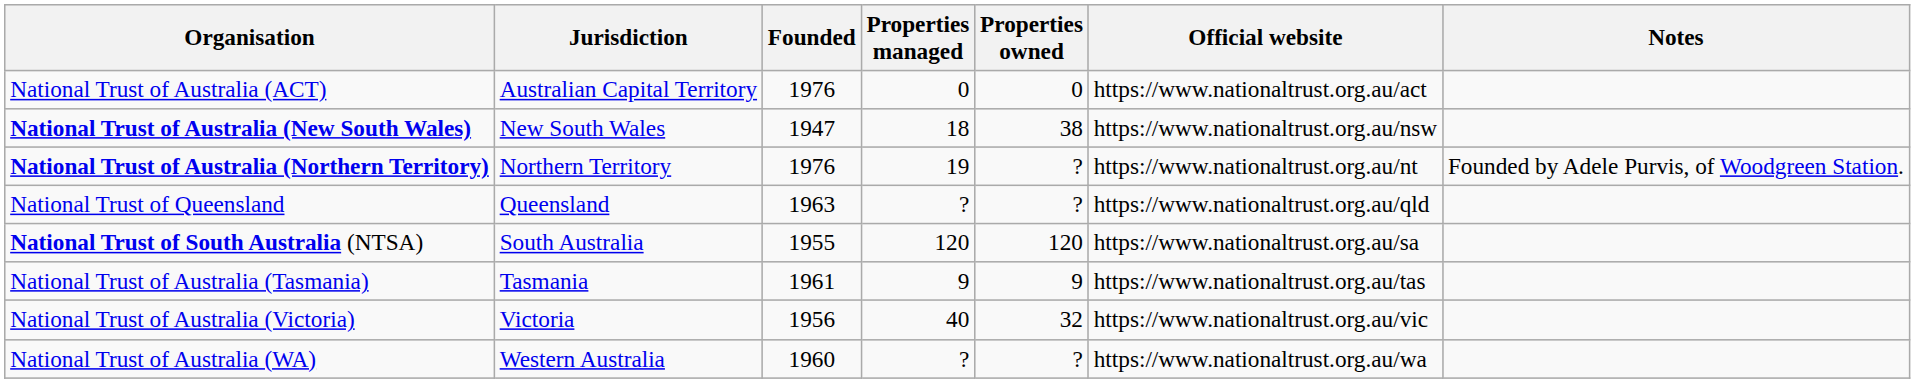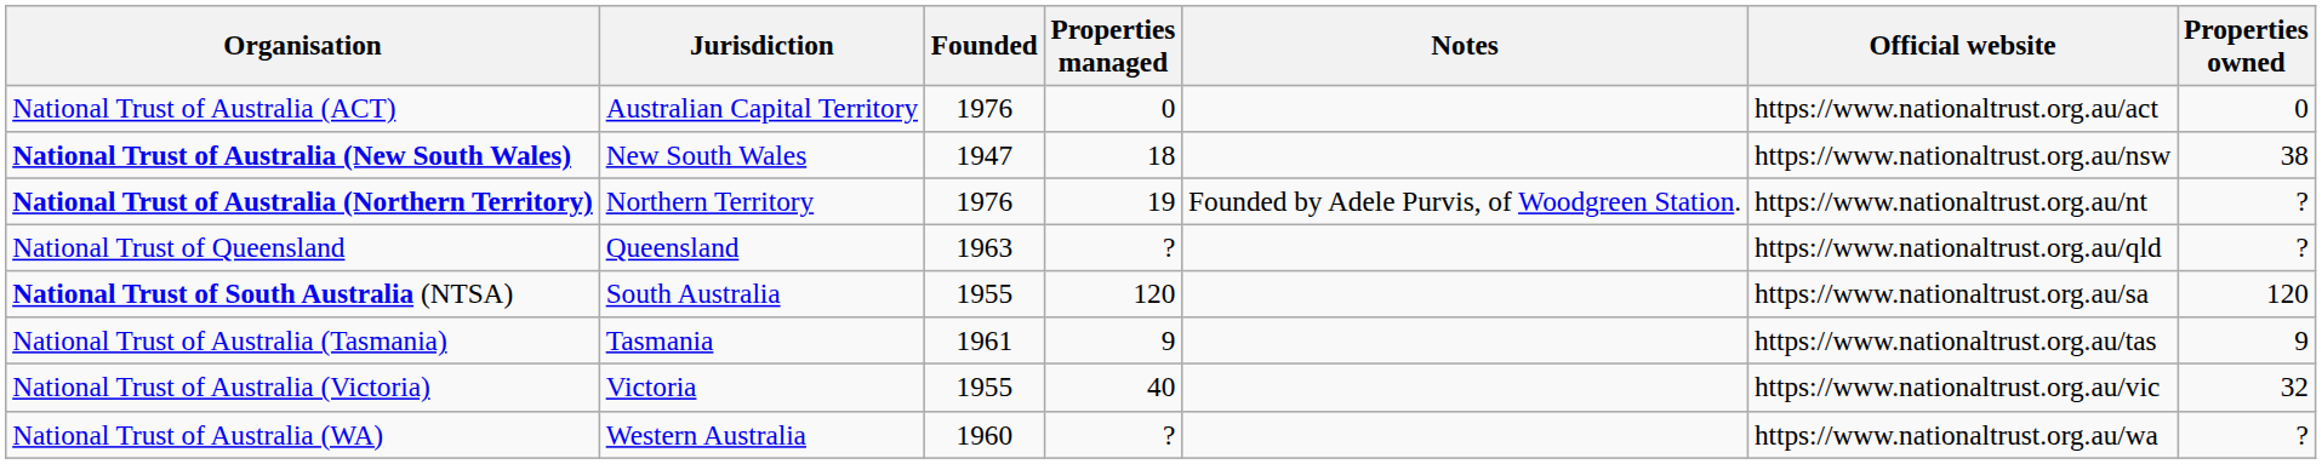 <table class="wikitable sortable" style="font-size: 95%;">
 <tr>
 <th>Organisation</th>
 <th>Jurisdiction</th>
 <th>Founded</th>
 <th>Properties<br>managed</th>
+<th>Notes</th>
+<th>Official website</th>
 <th>Properties<br>owned</th>
-<th>Official website</th>
-<th>Notes</th>
 </tr>
 <tr>
 <td><a href='#'>National Trust of Australia (ACT)</a></td>
 <td><a href='#'>Australian Capital Territory</a></td>
 <td align=center>1976</td>
 <td align=right>0</td>
+<td></td>
+<td>https://www.nationaltrust.org.au/act</td>
 <td align=right>0</td>
-<td>https://www.nationaltrust.org.au/act</td>
-<td></td>
 </tr>
 <tr>
 <td><strong><a href='#'>National Trust of Australia (New South Wales)</a></strong></td>
 <td><a href='#'>New South Wales</a></td>
 <td align=center>1947</td>
 <td align=right>18</td>
+<td></td>
+<td>https://www.nationaltrust.org.au/nsw</td>
 <td align=right>38</td>
-<td>https://www.nationaltrust.org.au/nsw</td>
-<td></td>
 </tr>
 <tr>
 <td><strong><a href='#'>National Trust of Australia (Northern Territory)</a></strong></td>
 <td><a href='#'>Northern Territory</a></td>
 <td align=center>1976</td>
 <td align=right>19</td>
+<td>Founded by Adele Purvis, of <a href='#'>Woodgreen Station</a>.</td>
+<td>https://www.nationaltrust.org.au/nt</td>
 <td align=right>?</td>
-<td>https://www.nationaltrust.org.au/nt</td>
-<td>Founded by Adele Purvis, of <a href='#'>Woodgreen Station</a>.</td>
 </tr>
 <tr>
 <td><a href='#'>National Trust of Queensland</a></td>
 <td><a href='#'>Queensland</a></td>
 <td align=center>1963</td>
 <td align=right>?</td>
+<td></td>
+<td>https://www.nationaltrust.org.au/qld</td>
 <td align=right>?</td>
-<td>https://www.nationaltrust.org.au/qld</td>
-<td></td>
 </tr>
 <tr>
 <td><strong><a href='#'>National Trust of South Australia</a></strong> (NTSA)</td>
 <td><a href='#'>South Australia</a></td>
 <td align=center>1955</td>
 <td align=right>120</td>
+<td></td>
+<td>https://www.nationaltrust.org.au/sa</td>
 <td align=right>120</td>
-<td>https://www.nationaltrust.org.au/sa</td>
-<td></td>
 </tr>
 <tr>
 <td><a href='#'>National Trust of Australia (Tasmania)</a></td>
 <td><a href='#'>Tasmania</a></td>
 <td align=center>1961</td>
 <td align=right>9</td>
+<td></td>
+<td>https://www.nationaltrust.org.au/tas</td>
 <td align=right>9</td>
-<td>https://www.nationaltrust.org.au/tas</td>
-<td></td>
 </tr>
 <tr>
 <td><a href='#'>National Trust of Australia (Victoria)</a></td>
 <td><a href='#'>Victoria</a></td>
-<td align=center>1956</td>
+<td align=center>1955</td>
 <td align=right>40</td>
+<td></td>
+<td>https://www.nationaltrust.org.au/vic</td>
 <td align=right>32</td>
-<td>https://www.nationaltrust.org.au/vic</td>
-<td></td>
 </tr>
 <tr>
 <td><a href='#'>National Trust of Australia (WA)</a></td>
 <td><a href='#'>Western Australia</a></td>
 <td align=center>1960</td>
 <td align=right>?</td>
+<td></td>
+<td>https://www.nationaltrust.org.au/wa</td>
 <td align=right>?</td>
-<td>https://www.nationaltrust.org.au/wa</td>
-<td></td>
 </tr>
 </table>
